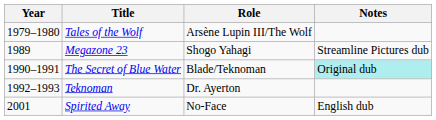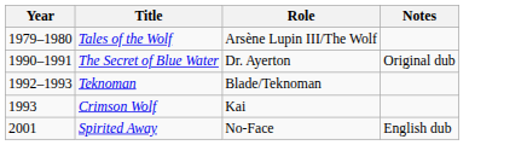 <table class="wikitable sortable">
 <tr>
 <th>Year</th>
 <th>Title</th>
 <th>Role</th>
 <th>Notes</th>
 </tr>
 <tr>
 <td>1979–1980</td>
 <td><em><a href='#'>Tales of the Wolf</a></em></td>
 <td>Arsène Lupin III/The Wolf</td>
 <td></td>
 </tr>
 <tr>
-<td>1989</td>
-<td><em><a href='#'>Megazone 23</a></em></td>
-<td>Shogo Yahagi</td>
-<td>Streamline Pictures dub</td>
-</tr>
-<tr>
 <td>1990–1991</td>
 <td><em><a href='#'>The Secret of Blue Water</a></em></td>
-<td>Blade/Teknoman</td>
-<td style="background: paleturquoise;">Original dub</td>
+<td>Dr. Ayerton</td>
+<td>Original dub</td>
 </tr>
 <tr>
 <td>1992–1993</td>
 <td><em><a href='#'>Teknoman</a></em></td>
-<td>Dr. Ayerton</td>
+<td>Blade/Teknoman</td>
+<td></td>
+</tr>
+<tr>
+<td>1993</td>
+<td><em><a href='#'>Crimson Wolf</a></em></td>
+<td>Kai</td>
 <td></td>
 </tr>
 <tr>
 <td>2001</td>
 <td><em><a href='#'>Spirited Away</a></em></td>
 <td>No-Face</td>
 <td>English dub</td>
 </tr>
 </table>
